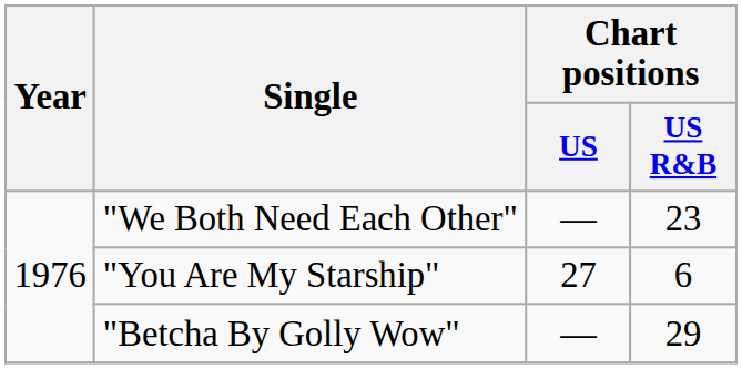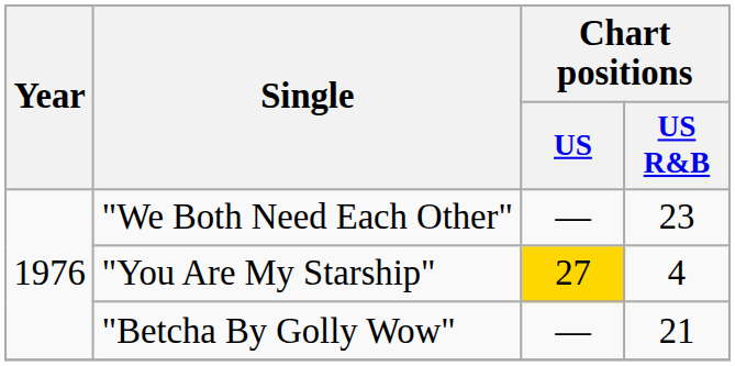 <table class="wikitable" style="text-align:center;">
 <tr>
 <th rowspan="2">Year</th>
 <th rowspan="2">Single</th>
 <th colspan="2">Chart positions</th>
 </tr>
 <tr style="font-size:smaller;">
 <th width="40"><a href='#'>US</a></th>
 <th width="40"><a href='#'>US<br>R&B</a></th>
 </tr>
 <tr>
 <td rowspan="3">1976</td>
 <td align="left">"We Both Need Each Other"</td>
 <td>—</td>
 <td>23</td>
 </tr>
 <tr>
 <td align="left">"You Are My Starship"</td>
-<td>27</td>
-<td>6</td>
+<td style="background: gold;">27</td>
+<td>4</td>
 </tr>
 <tr>
 <td align="left">"Betcha By Golly Wow"</td>
 <td>—</td>
-<td>29</td>
+<td>21</td>
 </tr>
 <tr>
 </tr>
 </table>
